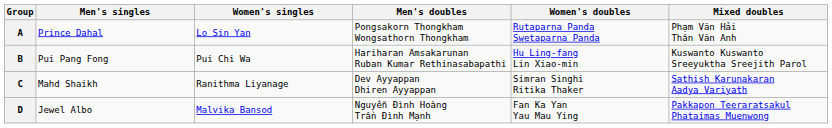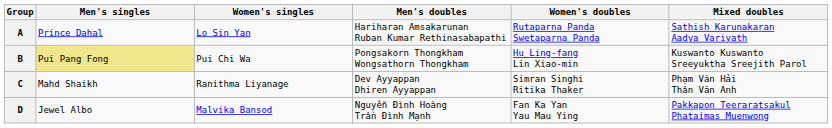 <table class="wikitable" style="font-size:90%">
 <tr>
 <th>Group</th>
 <th width="200">Men's singles</th>
 <th width="200">Women's singles</th>
 <th width="200">Men's doubles</th>
 <th width="200">Women's doubles</th>
 <th width="200">Mixed doubles</th>
 </tr>
 <tr>
 <th>A</th>
 <td> <a href='#'>Prince Dahal</a></td>
 <td> <a href='#'>Lo Sin Yan</a></td>
-<td> Pongsakorn Thongkham<br> Wongsathorn Thongkham</td>
+<td> Hariharan Amsakarunan<br> Ruban Kumar Rethinasabapathi</td>
 <td> <a href='#'>Rutaparna Panda</a><br> <a href='#'>Swetaparna Panda</a></td>
-<td> Phạm Văn Hải<br> Thân Văn Anh</td>
+<td> <a href='#'>Sathish Karunakaran</a><br> <a href='#'>Aadya Variyath</a></td>
 </tr>
 <tr>
 <th>B</th>
-<td> Pui Pang Fong</td>
+<td style="background: khaki;"> Pui Pang Fong</td>
 <td> Pui Chi Wa</td>
-<td> Hariharan Amsakarunan<br> Ruban Kumar Rethinasabapathi</td>
+<td> Pongsakorn Thongkham<br> Wongsathorn Thongkham</td>
 <td> <a href='#'>Hu Ling-fang</a><br> Lin Xiao-min</td>
 <td> Kuswanto Kuswanto<br> Sreeyuktha Sreejith Parol</td>
 </tr>
 <tr>
 <th>C</th>
 <td> Mahd Shaikh</td>
 <td> Ranithma Liyanage</td>
 <td> Dev Ayyappan<br> Dhiren Ayyappan</td>
 <td> Simran Singhi<br> Ritika Thaker</td>
-<td> <a href='#'>Sathish Karunakaran</a><br> <a href='#'>Aadya Variyath</a></td>
+<td> Phạm Văn Hải<br> Thân Văn Anh</td>
 </tr>
 <tr>
 <th>D</th>
 <td> Jewel Albo</td>
 <td> <a href='#'>Malvika Bansod</a></td>
 <td> Nguyễn Đình Hoàng<br> Trần Đình Mạnh</td>
 <td> Fan Ka Yan<br> Yau Mau Ying</td>
 <td> <a href='#'>Pakkapon Teeraratsakul</a><br> <a href='#'>Phataimas Muenwong</a></td>
 </tr>
 </table>
